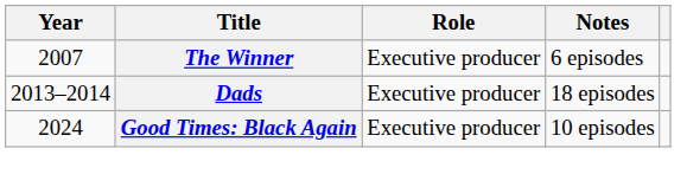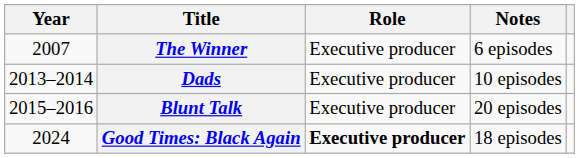 <table class="wikitable sortable plainrowheaders">
 <tr>
 <th scope="col">Year</th>
 <th scope="col">Title</th>
 <th scope="col">Role</th>
 <th scope="col" class="unsortable">Notes</th>
 <th scope="col" class="unsortable"></th>
 </tr>
 <tr>
 <td style="text-align:center;">2007</td>
 <th scope="row"><em><a href='#'>The Winner</a></em></th>
 <td>Executive producer</td>
 <td>6 episodes</td>
 <td style="text-align:center;"></td>
 </tr>
 <tr>
 <td style="text-align:center;">2013–2014</td>
 <th scope="row"><em><a href='#'>Dads</a></em></th>
 <td>Executive producer</td>
-<td>18 episodes</td>
+<td>10 episodes</td>
+<td style="text-align:center;"></td>
+</tr>
+<tr>
+<td style="text-align:center;">2015–2016</td>
+<th scope="row"><em><a href='#'>Blunt Talk</a></em></th>
+<td>Executive producer</td>
+<td>20 episodes</td>
 <td style="text-align:center;"></td>
 </tr>
 <tr>
 <td style="text-align:center;">2024</td>
 <th scope="row"><em><a href='#'>Good Times: Black Again</a></em></th>
-<td>Executive producer</td>
-<td>10 episodes</td>
+<td><strong>Executive producer</strong></td>
+<td>18 episodes</td>
 <td style="text-align:center;"></td>
 </tr>
 </table>
